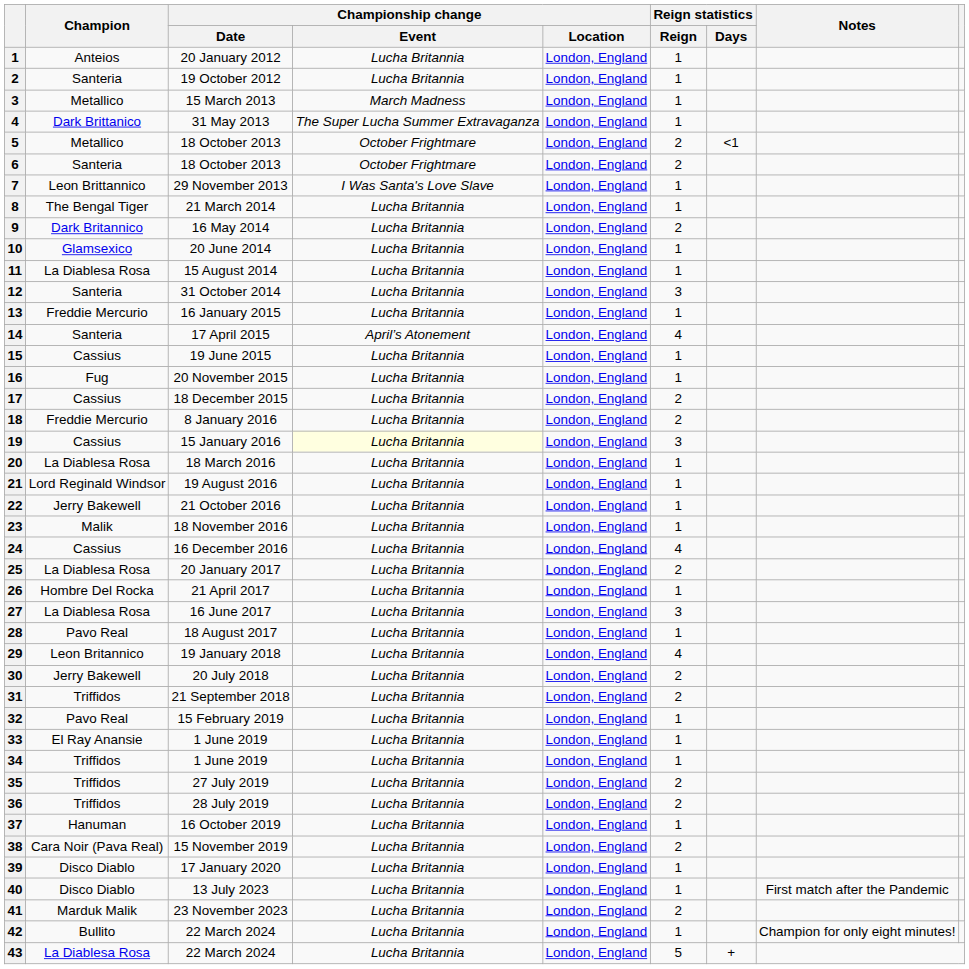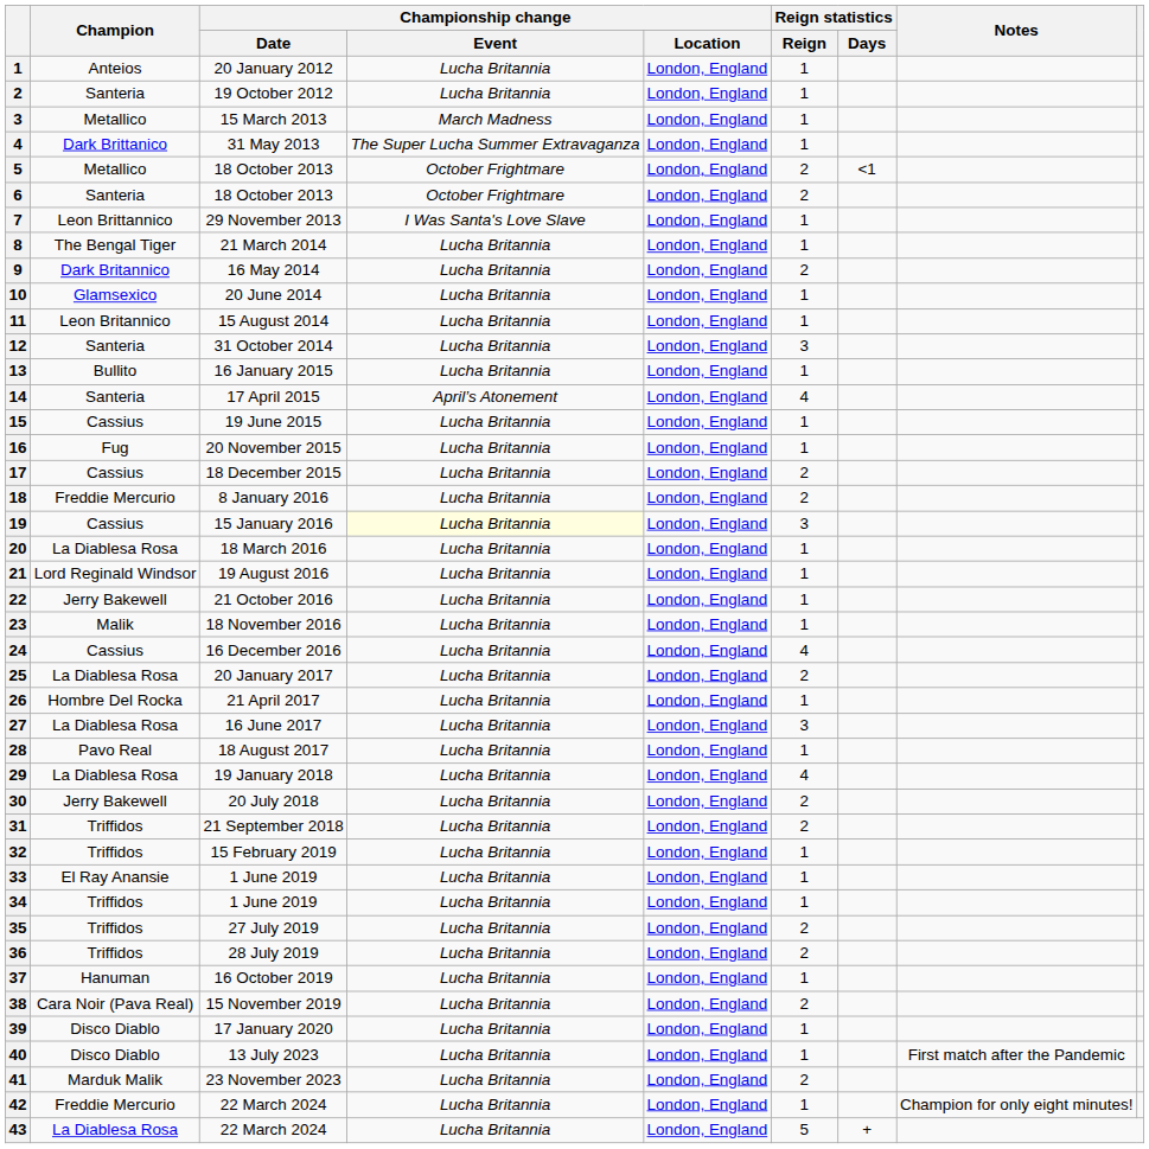 <table class="wikitable sortable" style="text-align: center">
 <tr>
 <th rowspan=2></th>
 <th rowspan=2>Champion</th>
 <th colspan=3>Championship change</th>
 <th colspan=2>Reign statistics</th>
 <th rowspan=2>Notes</th>
 <th rowspan=2></th>
 </tr>
 <tr>
 <th>Date</th>
 <th>Event</th>
 <th>Location</th>
 <th>Reign</th>
 <th>Days</th>
 </tr>
 <tr>
 <th>1</th>
 <td>Anteios</td>
 <td>20 January 2012</td>
 <td><em>Lucha Britannia</em></td>
 <td><a href='#'>London, England</a></td>
 <td>1</td>
 <td></td>
 <td align="left"></td>
 <td></td>
 </tr>
 <tr>
 <th>2</th>
 <td>Santeria</td>
 <td>19 October 2012</td>
 <td><em>Lucha Britannia</em></td>
 <td><a href='#'>London, England</a></td>
 <td>1</td>
 <td></td>
 <td></td>
 <td></td>
 </tr>
 <tr>
 <th>3</th>
 <td>Metallico</td>
 <td>15 March 2013</td>
 <td><em>March Madness</em></td>
 <td><a href='#'>London, England</a></td>
 <td>1</td>
 <td></td>
 <td></td>
 <td></td>
 </tr>
 <tr>
 <th>4</th>
 <td><a href='#'>Dark Brittanico</a></td>
 <td>31 May 2013</td>
 <td><em>The Super Lucha Summer Extravaganza</em></td>
 <td><a href='#'>London, England</a></td>
 <td>1</td>
 <td></td>
 <td></td>
 <td></td>
 </tr>
 <tr>
 <th>5</th>
 <td>Metallico</td>
 <td>18 October 2013</td>
 <td><em>October Frightmare</em></td>
 <td><a href='#'>London, England</a></td>
 <td>2</td>
 <td><1</td>
 <td></td>
 <td></td>
 </tr>
 <tr>
 <th>6</th>
 <td>Santeria</td>
 <td>18 October 2013</td>
 <td><em>October Frightmare</em></td>
 <td><a href='#'>London, England</a></td>
 <td>2</td>
 <td></td>
 <td></td>
 <td></td>
 </tr>
 <tr>
 <th>7</th>
 <td>Leon Brittannico</td>
 <td>29 November 2013</td>
 <td><em>I Was Santa's Love Slave</em></td>
 <td><a href='#'>London, England</a></td>
 <td>1</td>
 <td></td>
 <td></td>
 <td></td>
 </tr>
 <tr>
 <th>8</th>
 <td>The Bengal Tiger</td>
 <td>21 March 2014</td>
 <td><em>Lucha Britannia</em></td>
 <td><a href='#'>London, England</a></td>
 <td>1</td>
 <td></td>
 <td align="left"></td>
 <td></td>
 </tr>
 <tr>
 <th>9</th>
 <td><a href='#'>Dark Britannico</a></td>
 <td>16 May 2014</td>
 <td><em>Lucha Britannia</em></td>
 <td><a href='#'>London, England</a></td>
 <td>2</td>
 <td></td>
 <td></td>
 <td></td>
 </tr>
 <tr>
 <th>10</th>
 <td><a href='#'>Glamsexico</a></td>
 <td>20 June 2014</td>
 <td><em>Lucha Britannia</em></td>
 <td><a href='#'>London, England</a></td>
 <td>1</td>
 <td></td>
 <td></td>
 <td></td>
 </tr>
 <tr>
 <th>11</th>
-<td>La Diablesa Rosa</td>
+<td>Leon Britannico</td>
 <td>15 August 2014</td>
 <td><em>Lucha Britannia</em></td>
 <td><a href='#'>London, England</a></td>
 <td>1</td>
 <td></td>
 <td></td>
 <td></td>
 </tr>
 <tr>
 <th>12</th>
 <td>Santeria</td>
 <td>31 October 2014</td>
 <td><em>Lucha Britannia</em></td>
 <td><a href='#'>London, England</a></td>
 <td>3</td>
 <td></td>
 <td></td>
 <td></td>
 </tr>
 <tr>
 <th>13</th>
-<td>Freddie Mercurio</td>
+<td>Bullito</td>
 <td>16 January 2015</td>
 <td><em>Lucha Britannia</em></td>
 <td><a href='#'>London, England</a></td>
 <td>1</td>
 <td></td>
 <td></td>
 <td></td>
 </tr>
 <tr>
 <th>14</th>
 <td>Santeria</td>
 <td>17 April 2015</td>
 <td><em>April’s Atonement</em></td>
 <td><a href='#'>London, England</a></td>
 <td>4</td>
 <td></td>
 <td align="left"></td>
 <td></td>
 </tr>
 <tr>
 <th>15</th>
 <td>Cassius</td>
 <td>19 June 2015</td>
 <td><em>Lucha Britannia</em></td>
 <td><a href='#'>London, England</a></td>
 <td>1</td>
 <td></td>
 <td></td>
 <td></td>
 </tr>
 <tr>
 <th>16</th>
 <td>Fug</td>
 <td>20 November 2015</td>
 <td><em>Lucha Britannia</em></td>
 <td><a href='#'>London, England</a></td>
 <td>1</td>
 <td></td>
 <td align="left"></td>
 <td></td>
 </tr>
 <tr>
 <th>17</th>
 <td>Cassius</td>
 <td>18 December 2015</td>
 <td><em>Lucha Britannia</em></td>
 <td><a href='#'>London, England</a></td>
 <td>2</td>
 <td></td>
 <td></td>
 <td></td>
 </tr>
 <tr>
 <th>18</th>
 <td>Freddie Mercurio</td>
 <td>8 January 2016</td>
 <td><em>Lucha Britannia</em></td>
 <td><a href='#'>London, England</a></td>
 <td>2</td>
 <td></td>
 <td></td>
 <td></td>
 </tr>
 <tr>
 <th>19</th>
 <td>Cassius</td>
 <td>15 January 2016</td>
 <td style="background: lightyellow;"><em>Lucha Britannia</em></td>
 <td><a href='#'>London, England</a></td>
 <td>3</td>
 <td></td>
 <td></td>
 <td></td>
 </tr>
 <tr>
 <th>20</th>
 <td>La Diablesa Rosa</td>
 <td>18 March 2016</td>
 <td><em>Lucha Britannia</em></td>
 <td><a href='#'>London, England</a></td>
 <td>1</td>
 <td></td>
 <td></td>
 <td></td>
 </tr>
 <tr>
 <th>21</th>
 <td>Lord Reginald Windsor</td>
 <td>19 August 2016</td>
 <td><em>Lucha Britannia</em></td>
 <td><a href='#'>London, England</a></td>
 <td>1</td>
 <td></td>
 <td></td>
 <td></td>
 </tr>
 <tr>
 <th>22</th>
 <td>Jerry Bakewell</td>
 <td>21 October 2016</td>
 <td><em>Lucha Britannia</em></td>
 <td><a href='#'>London, England</a></td>
 <td>1</td>
 <td></td>
 <td></td>
 <td></td>
 </tr>
 <tr>
 <th>23</th>
 <td>Malik</td>
 <td>18 November 2016</td>
 <td><em>Lucha Britannia</em></td>
 <td><a href='#'>London, England</a></td>
 <td>1</td>
 <td></td>
 <td></td>
 <td></td>
 </tr>
 <tr>
 <th>24</th>
 <td>Cassius</td>
 <td>16 December 2016</td>
 <td><em>Lucha Britannia</em></td>
 <td><a href='#'>London, England</a></td>
 <td>4</td>
 <td></td>
 <td></td>
 <td></td>
 </tr>
 <tr>
 <th>25</th>
 <td>La Diablesa Rosa</td>
 <td>20 January 2017</td>
 <td><em>Lucha Britannia</em></td>
 <td><a href='#'>London, England</a></td>
 <td>2</td>
 <td></td>
 <td></td>
 <td></td>
 </tr>
 <tr>
 <th>26</th>
 <td>Hombre Del Rocka</td>
 <td>21 April 2017</td>
 <td><em>Lucha Britannia</em></td>
 <td><a href='#'>London, England</a></td>
 <td>1</td>
 <td></td>
 <td></td>
 <td></td>
 </tr>
 <tr>
 <th>27</th>
 <td>La Diablesa Rosa</td>
 <td>16 June 2017</td>
 <td><em>Lucha Britannia</em></td>
 <td><a href='#'>London, England</a></td>
 <td>3</td>
 <td></td>
 <td></td>
 <td></td>
 </tr>
 <tr>
 <th>28</th>
 <td>Pavo Real</td>
 <td>18 August 2017</td>
 <td><em>Lucha Britannia</em></td>
 <td><a href='#'>London, England</a></td>
 <td>1</td>
 <td></td>
 <td></td>
 <td></td>
 </tr>
 <tr>
 <th>29</th>
-<td>Leon Britannico</td>
+<td>La Diablesa Rosa</td>
 <td>19 January 2018</td>
 <td><em>Lucha Britannia</em></td>
 <td><a href='#'>London, England</a></td>
 <td>4</td>
 <td></td>
 <td></td>
 <td></td>
 </tr>
 <tr>
 <th>30</th>
 <td>Jerry Bakewell</td>
 <td>20 July 2018</td>
 <td><em>Lucha Britannia</em></td>
 <td><a href='#'>London, England</a></td>
 <td>2</td>
 <td></td>
 <td></td>
 <td></td>
 </tr>
 <tr>
 <th>31</th>
 <td>Triffidos</td>
 <td>21 September 2018</td>
 <td><em>Lucha Britannia</em></td>
 <td><a href='#'>London, England</a></td>
 <td>2</td>
 <td></td>
 <td></td>
 <td></td>
 </tr>
 <tr>
 <th>32</th>
-<td>Pavo Real</td>
+<td>Triffidos</td>
 <td>15 February 2019</td>
 <td><em>Lucha Britannia</em></td>
 <td><a href='#'>London, England</a></td>
 <td>1</td>
 <td></td>
 <td></td>
 <td></td>
 </tr>
 <tr>
 <th>33</th>
 <td>El Ray Anansie</td>
 <td>1 June 2019</td>
 <td><em>Lucha Britannia</em></td>
 <td><a href='#'>London, England</a></td>
 <td>1</td>
 <td></td>
 <td></td>
 <td></td>
 </tr>
 <tr>
 <th>34</th>
 <td>Triffidos</td>
 <td>1 June 2019</td>
 <td><em>Lucha Britannia</em></td>
 <td><a href='#'>London, England</a></td>
 <td>1</td>
 <td></td>
 <td></td>
 <td></td>
 </tr>
 <tr>
 <th>35</th>
 <td>Triffidos</td>
 <td>27 July 2019</td>
 <td><em>Lucha Britannia</em></td>
 <td><a href='#'>London, England</a></td>
 <td>2</td>
 <td></td>
 <td></td>
 <td></td>
 </tr>
 <tr>
 <th>36</th>
 <td>Triffidos</td>
 <td>28 July 2019</td>
 <td><em>Lucha Britannia</em></td>
 <td><a href='#'>London, England</a></td>
 <td>2</td>
 <td></td>
 <td></td>
 <td></td>
 </tr>
 <tr>
 <th>37</th>
 <td>Hanuman</td>
 <td>16 October 2019</td>
 <td><em>Lucha Britannia</em></td>
 <td><a href='#'>London, England</a></td>
 <td>1</td>
 <td></td>
 <td></td>
 <td></td>
 </tr>
 <tr>
 <th>38</th>
 <td>Cara Noir (Pava Real)</td>
 <td>15 November 2019</td>
 <td><em>Lucha Britannia</em></td>
 <td><a href='#'>London, England</a></td>
 <td>2</td>
 <td></td>
 <td></td>
 <td></td>
 </tr>
 <tr>
 <th>39</th>
 <td>Disco Diablo</td>
 <td>17 January 2020</td>
 <td><em>Lucha Britannia</em></td>
 <td><a href='#'>London, England</a></td>
 <td>1</td>
 <td></td>
 <td></td>
 <td></td>
 </tr>
 <tr>
 <th>40</th>
 <td>Disco Diablo</td>
 <td>13 July 2023</td>
 <td><em>Lucha Britannia</em></td>
 <td><a href='#'>London, England</a></td>
 <td>1</td>
 <td></td>
 <td>First match after the Pandemic</td>
 <td></td>
 </tr>
 <tr>
 <th>41</th>
 <td>Marduk Malik</td>
 <td>23 November 2023</td>
 <td><em>Lucha Britannia</em></td>
 <td><a href='#'>London, England</a></td>
 <td>2</td>
 <td></td>
 <td></td>
 <td></td>
 </tr>
 <tr>
 <th>42</th>
-<td>Bullito</td>
+<td>Freddie Mercurio</td>
 <td>22 March 2024</td>
 <td><em>Lucha Britannia</em></td>
 <td><a href='#'>London, England</a></td>
 <td>1</td>
 <td></td>
 <td>Champion for only eight minutes!</td>
 <td></td>
 </tr>
 <tr>
 <th>43</th>
 <td><a href='#'>La Diablesa Rosa</a></td>
 <td>22 March 2024</td>
 <td><em>Lucha Britannia</em></td>
 <td><a href='#'>London, England</a></td>
 <td>5</td>
 <td>+</td>
 </tr>
 </table>
